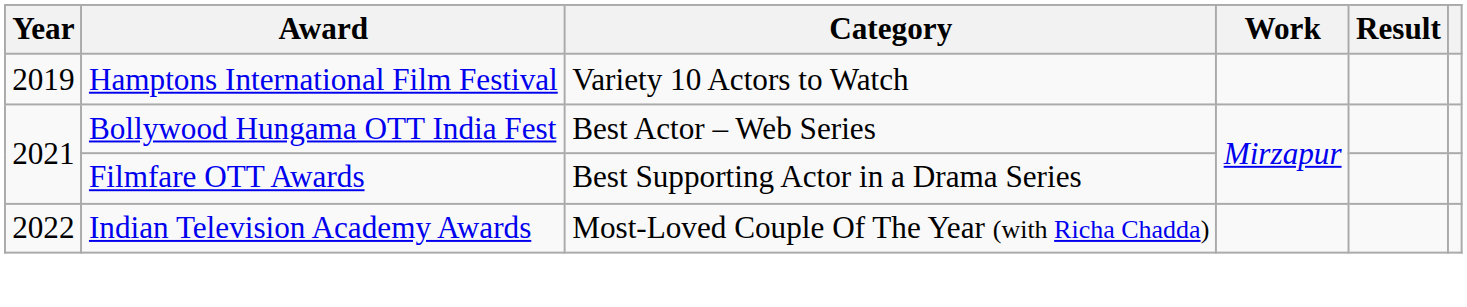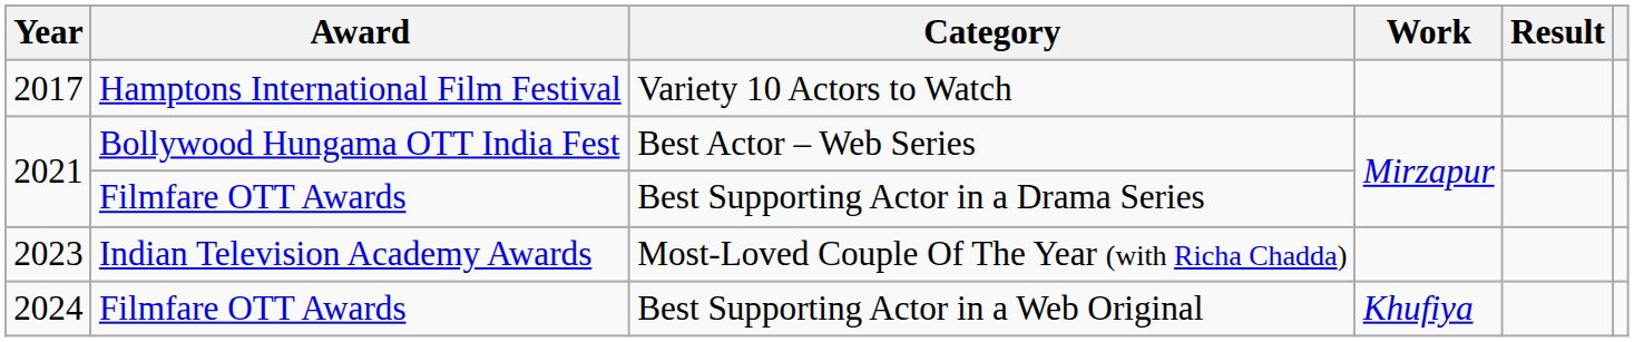 <table class="wikitable">
 <tr>
 <th>Year</th>
 <th>Award</th>
 <th>Category</th>
 <th>Work</th>
 <th>Result</th>
 <th scope="col" class="unsortable"></th>
 </tr>
 <tr>
-<td>2019</td>
+<td>2017</td>
 <td><a href='#'>Hamptons International Film Festival</a></td>
 <td>Variety 10 Actors to Watch</td>
 <td></td>
 <td></td>
 <td></td>
 </tr>
 <tr>
 <td rowspan="2">2021</td>
 <td><a href='#'>Bollywood Hungama OTT India Fest</a></td>
 <td>Best Actor – Web Series</td>
 <td rowspan="2"><em><a href='#'>Mirzapur</a></em></td>
 <td></td>
 <td></td>
 </tr>
 <tr>
 <td><a href='#'>Filmfare OTT Awards</a></td>
 <td>Best Supporting Actor in a Drama Series</td>
 <td></td>
 <td></td>
 </tr>
 <tr>
-<td>2022</td>
+<td>2023</td>
 <td><a href='#'>Indian Television Academy Awards</a></td>
 <td>Most-Loved Couple Of The Year <small>(with <a href='#'>Richa Chadda</a>)</small></td>
 <td></td>
 <td></td>
 <td></td>
 </tr>
+<tr>
+<td>2024</td>
+<td><a href='#'>Filmfare OTT Awards</a></td>
+<td>Best Supporting Actor in a Web Original</td>
+<td><em><a href='#'>Khufiya</a></em></td>
+<td></td>
+<td></td>
+</tr>
 </table>
